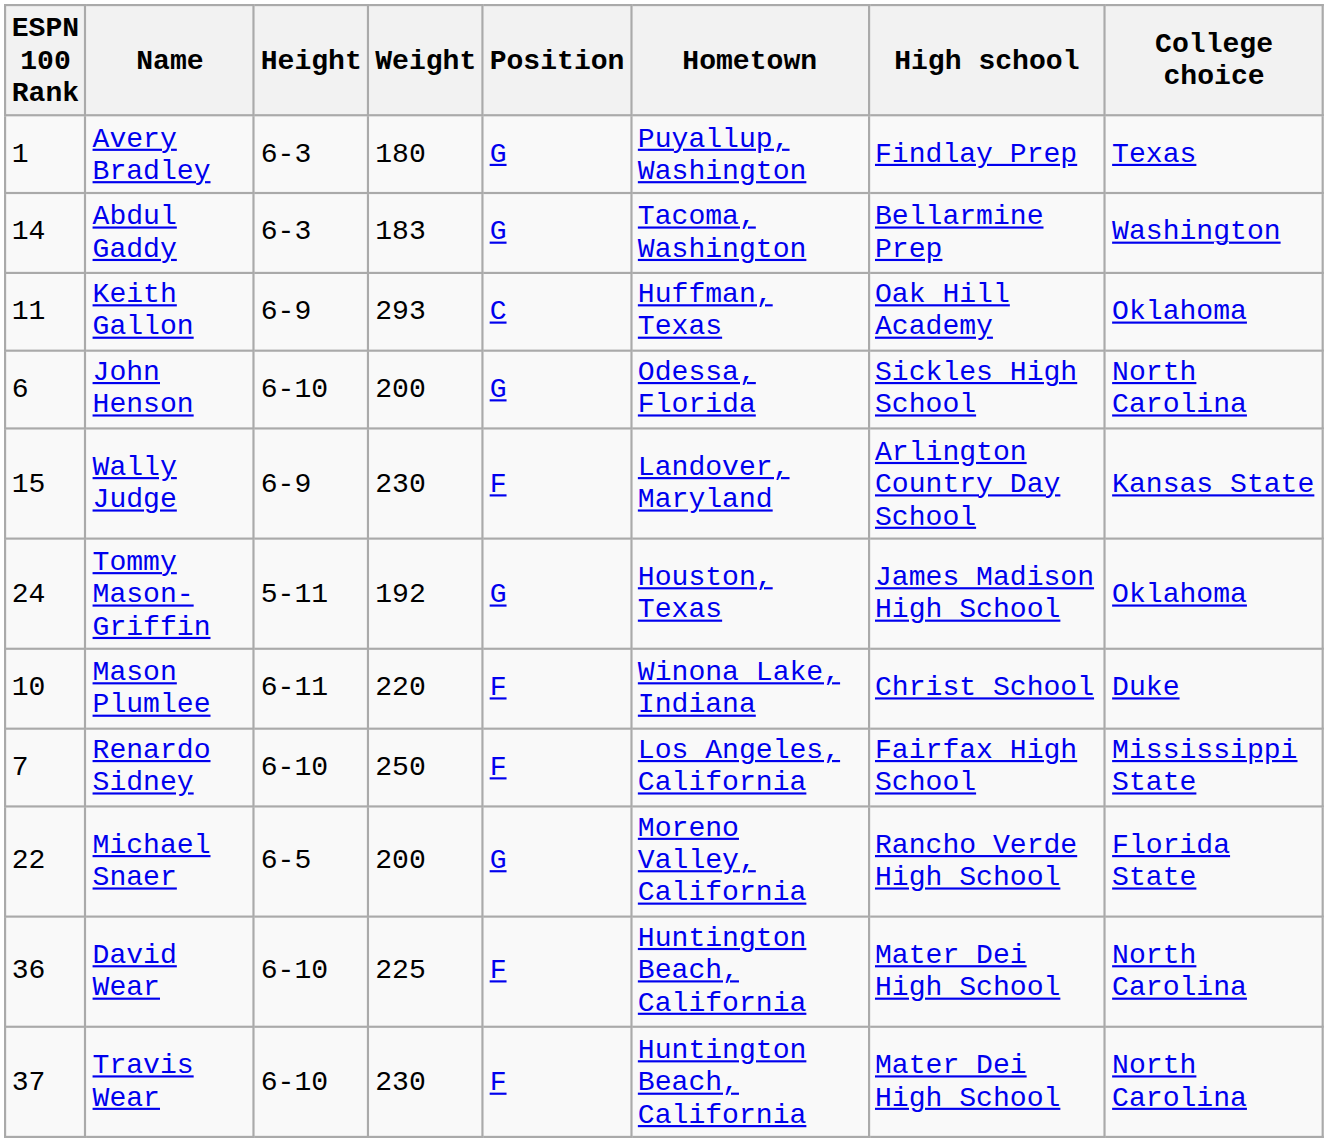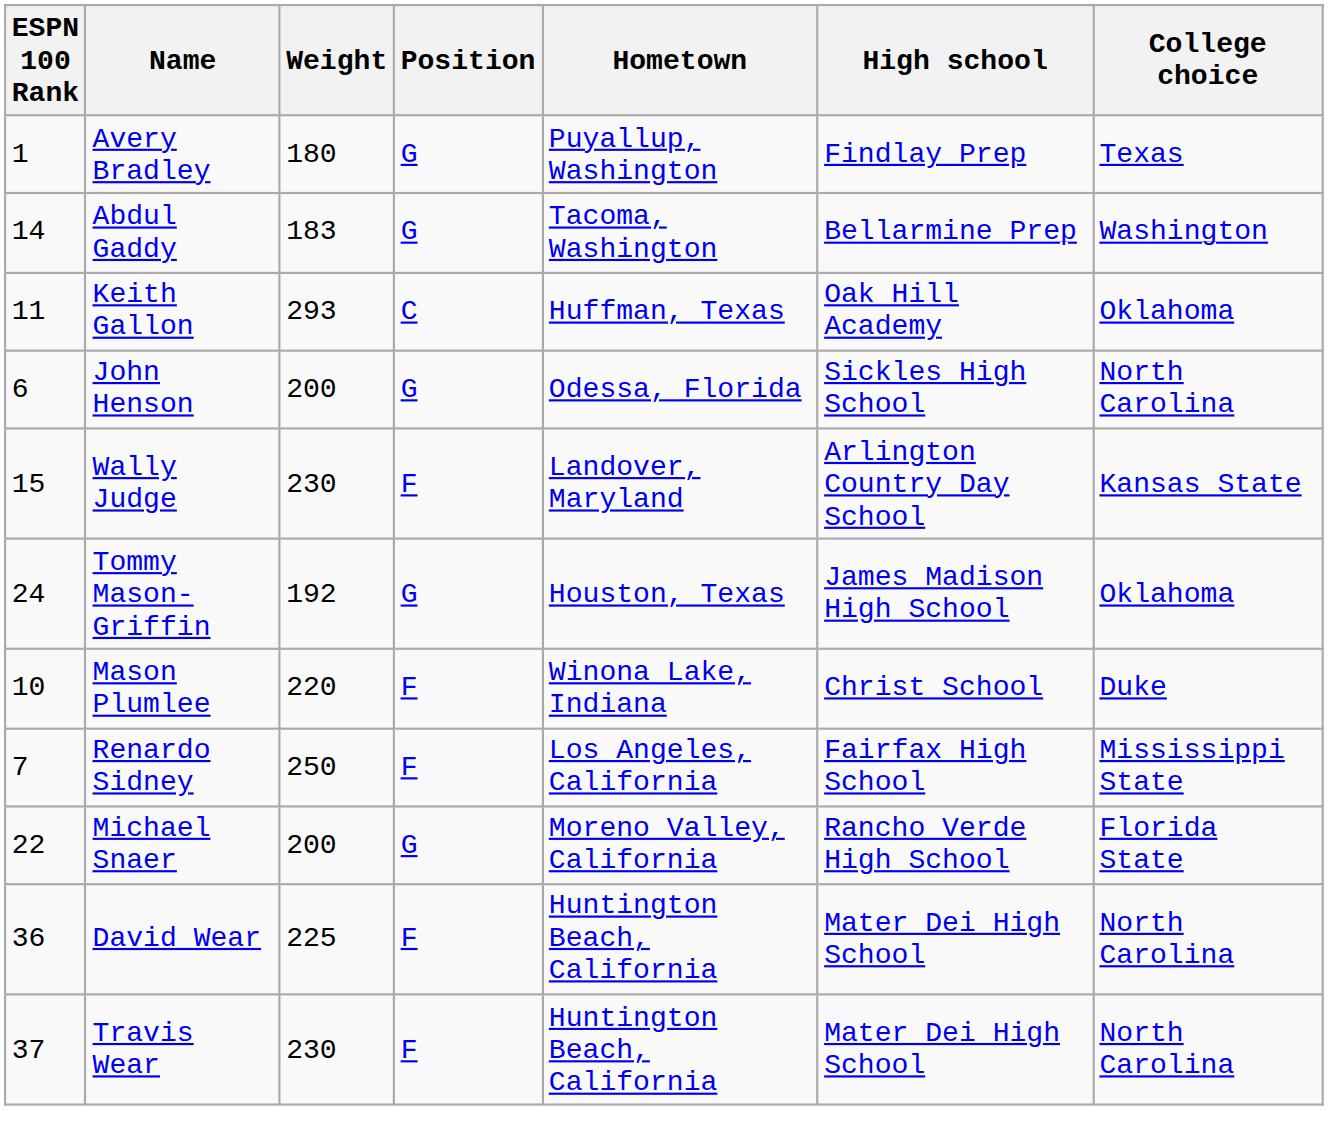 <table class="wikitable sortable">
 <tr>
 <th>ESPN<br> 100 <br> Rank</th>
 <th>Name</th>
-<th>Height</th>
 <th>Weight</th>
 <th>Position</th>
 <th>Hometown</th>
 <th>High school</th>
 <th>College choice</th>
 </tr>
 <tr>
 <td>1</td>
 <td><a href='#'>Avery Bradley</a></td>
-<td>6-3</td>
 <td>180</td>
 <td><a href='#'>G</a></td>
 <td><a href='#'>Puyallup, Washington</a></td>
 <td><a href='#'>Findlay Prep</a></td>
 <td><a href='#'>Texas</a></td>
 </tr>
 <tr>
 <td>14</td>
 <td><a href='#'>Abdul Gaddy</a></td>
-<td>6-3</td>
 <td>183</td>
 <td><a href='#'>G</a></td>
 <td><a href='#'>Tacoma, Washington</a></td>
 <td><a href='#'>Bellarmine Prep</a></td>
 <td><a href='#'>Washington</a></td>
 </tr>
 <tr>
 <td>11</td>
 <td><a href='#'>Keith Gallon</a></td>
-<td>6-9</td>
 <td>293</td>
 <td><a href='#'>C</a></td>
 <td><a href='#'>Huffman, Texas</a></td>
 <td><a href='#'>Oak Hill Academy</a></td>
 <td><a href='#'>Oklahoma</a></td>
 </tr>
 <tr>
 <td>6</td>
 <td><a href='#'>John Henson</a></td>
-<td>6-10</td>
 <td>200</td>
 <td><a href='#'>G</a></td>
 <td><a href='#'>Odessa, Florida</a></td>
 <td><a href='#'>Sickles High School</a></td>
 <td><a href='#'>North Carolina</a></td>
 </tr>
 <tr>
 <td>15</td>
 <td><a href='#'>Wally Judge</a></td>
-<td>6-9</td>
 <td>230</td>
 <td><a href='#'>F</a></td>
 <td><a href='#'>Landover, Maryland</a></td>
 <td><a href='#'>Arlington Country Day School</a></td>
 <td><a href='#'>Kansas State</a></td>
 </tr>
 <tr>
 <td>24</td>
 <td><a href='#'>Tommy Mason-Griffin</a></td>
-<td>5-11</td>
 <td>192</td>
 <td><a href='#'>G</a></td>
 <td><a href='#'>Houston, Texas</a></td>
 <td><a href='#'>James Madison High School</a></td>
 <td><a href='#'>Oklahoma</a></td>
 </tr>
 <tr>
 <td>10</td>
 <td><a href='#'>Mason Plumlee</a></td>
-<td>6-11</td>
 <td>220</td>
 <td><a href='#'>F</a></td>
 <td><a href='#'>Winona Lake, Indiana</a></td>
 <td><a href='#'>Christ School</a></td>
 <td><a href='#'>Duke</a></td>
 </tr>
 <tr>
 <td>7</td>
 <td><a href='#'>Renardo Sidney</a></td>
-<td>6-10</td>
 <td>250</td>
 <td><a href='#'>F</a></td>
 <td><a href='#'>Los Angeles, California</a></td>
 <td><a href='#'>Fairfax High School</a></td>
 <td><a href='#'>Mississippi State</a></td>
 </tr>
 <tr>
 <td>22</td>
 <td><a href='#'>Michael Snaer</a></td>
-<td>6-5</td>
 <td>200</td>
 <td><a href='#'>G</a></td>
 <td><a href='#'>Moreno Valley, California</a></td>
 <td><a href='#'>Rancho Verde High School</a></td>
 <td><a href='#'>Florida State</a></td>
 </tr>
 <tr>
 <td>36</td>
 <td><a href='#'>David Wear</a></td>
-<td>6-10</td>
 <td>225</td>
 <td><a href='#'>F</a></td>
 <td><a href='#'>Huntington Beach, California</a></td>
 <td><a href='#'>Mater Dei High School</a></td>
 <td><a href='#'>North Carolina</a></td>
 </tr>
 <tr>
 <td>37</td>
 <td><a href='#'>Travis Wear</a></td>
-<td>6-10</td>
 <td>230</td>
 <td><a href='#'>F</a></td>
 <td><a href='#'>Huntington Beach, California</a></td>
 <td><a href='#'>Mater Dei High School</a></td>
 <td><a href='#'>North Carolina</a></td>
 </tr>
 </table>
